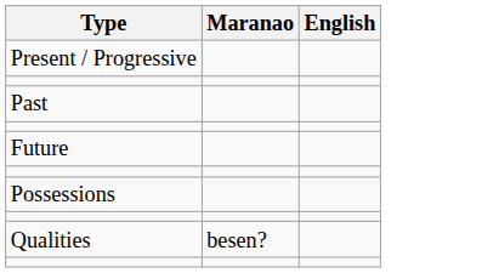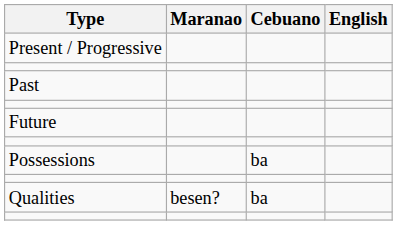 <table class="wikitable">
 <tr>
 <th>Type</th>
 <th>Maranao</th>
+<th>Cebuano</th>
 <th>English</th>
 </tr>
 <tr>
 <td>Present / Progressive</td>
+<td>  </td>
 <td>  </td>
 <td> </td>
 </tr>
 <tr>
 <td></td>
 <td></td>
 <td></td>
+<td></td>
 </tr>
 <tr>
 <td>Past</td>
+<td>  </td>
 <td>  </td>
 <td> </td>
 </tr>
 <tr>
 <td></td>
 <td></td>
 <td></td>
+<td></td>
 </tr>
 <tr>
 <td>Future</td>
+<td>  </td>
 <td>  </td>
 <td> </td>
 </tr>
 <tr>
 <td></td>
 <td></td>
 <td></td>
+<td></td>
 </tr>
 <tr>
 <td>Possessions</td>
 <td>  </td>
+<td> ba </td>
 <td> </td>
 </tr>
 <tr>
+<td></td>
 <td></td>
 <td></td>
 <td></td>
 </tr>
 <tr>
 <td>Qualities</td>
 <td> besen?</td>
+<td> ba </td>
 <td></td>
 </tr>
 <tr>
 <td></td>
 <td></td>
 <td></td>
+<td></td>
 </tr>
 </table>
